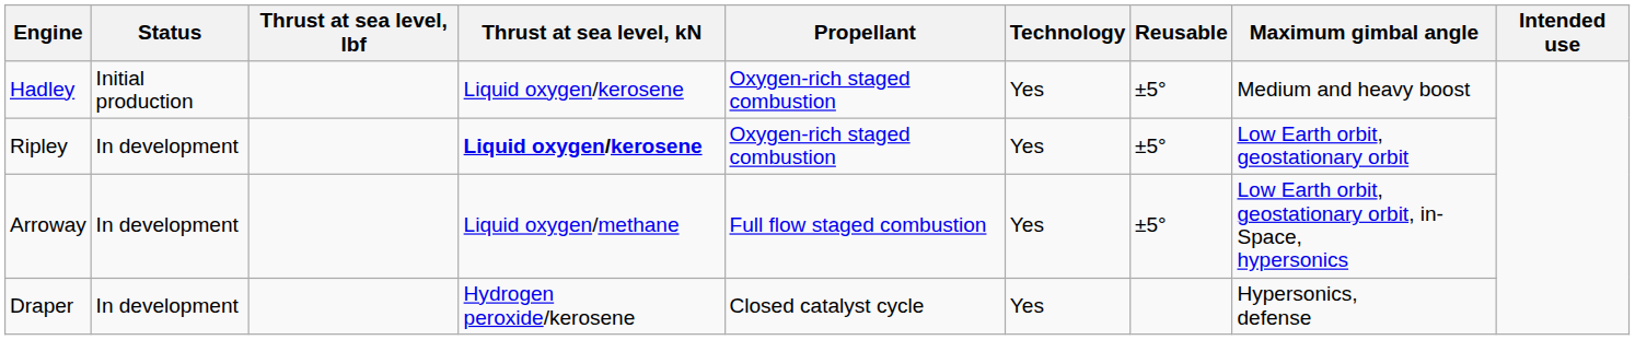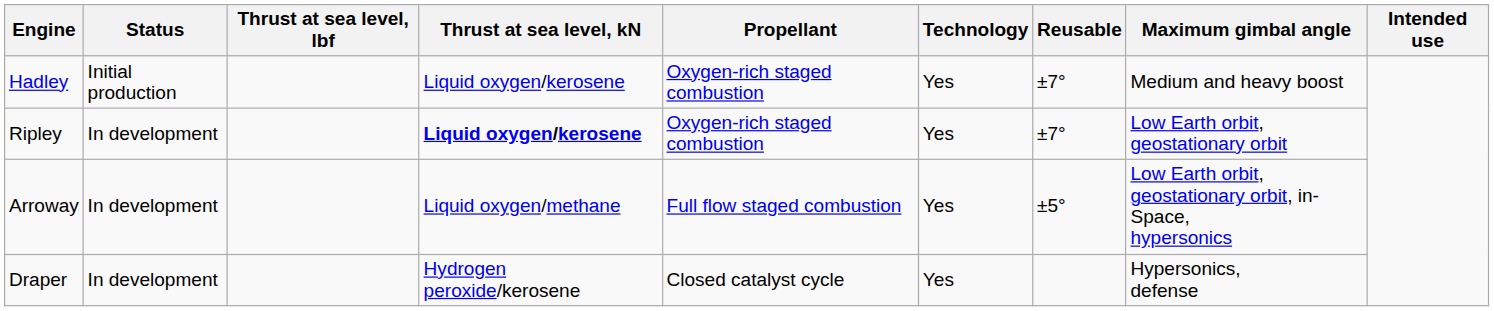 <table class="wikitable">
 <tr>
 <th>Engine</th>
 <th>Status</th>
 <th>Thrust at sea level, lbf</th>
 <th>Thrust at sea level, kN</th>
 <th>Propellant</th>
 <th>Technology</th>
 <th>Reusable</th>
 <th>Maximum gimbal angle</th>
 <th>Intended use</th>
 </tr>
 <tr>
 <td><a href='#'> Hadley</a></td>
 <td>Initial production</td>
 <td></td>
 <td><a href='#'>Liquid oxygen</a>/<a href='#'>kerosene</a></td>
 <td><a href='#'>Oxygen-rich staged combustion</a></td>
 <td>Yes</td>
-<td>±5°</td>
+<td>±7°</td>
 <td>Medium and heavy boost</td>
 </tr>
 <tr>
 <td>Ripley</td>
 <td>In development</td>
 <td></td>
 <td><strong><a href='#'>Liquid oxygen</a>/<a href='#'>kerosene</a></strong></td>
 <td><a href='#'>Oxygen-rich staged combustion</a></td>
 <td>Yes</td>
-<td>±5°</td>
+<td>±7°</td>
 <td><a href='#'>Low Earth orbit</a>,<br><a href='#'>geostationary orbit</a></td>
 </tr>
 <tr>
 <td>Arroway</td>
 <td>In development</td>
 <td></td>
 <td><a href='#'>Liquid oxygen</a>/<a href='#'>methane</a></td>
 <td><a href='#'>Full flow staged combustion</a></td>
 <td>Yes</td>
 <td>±5°</td>
 <td><a href='#'>Low Earth orbit</a>,<br><a href='#'>geostationary orbit</a>, in-Space,<br><a href='#'>hypersonics</a></td>
 </tr>
 <tr>
 <td>Draper</td>
 <td>In development</td>
 <td></td>
 <td><a href='#'>Hydrogen peroxide</a>/kerosene</td>
 <td>Closed catalyst cycle</td>
 <td>Yes</td>
 <td></td>
 <td>Hypersonics,<br>defense</td>
 </tr>
 </table>
